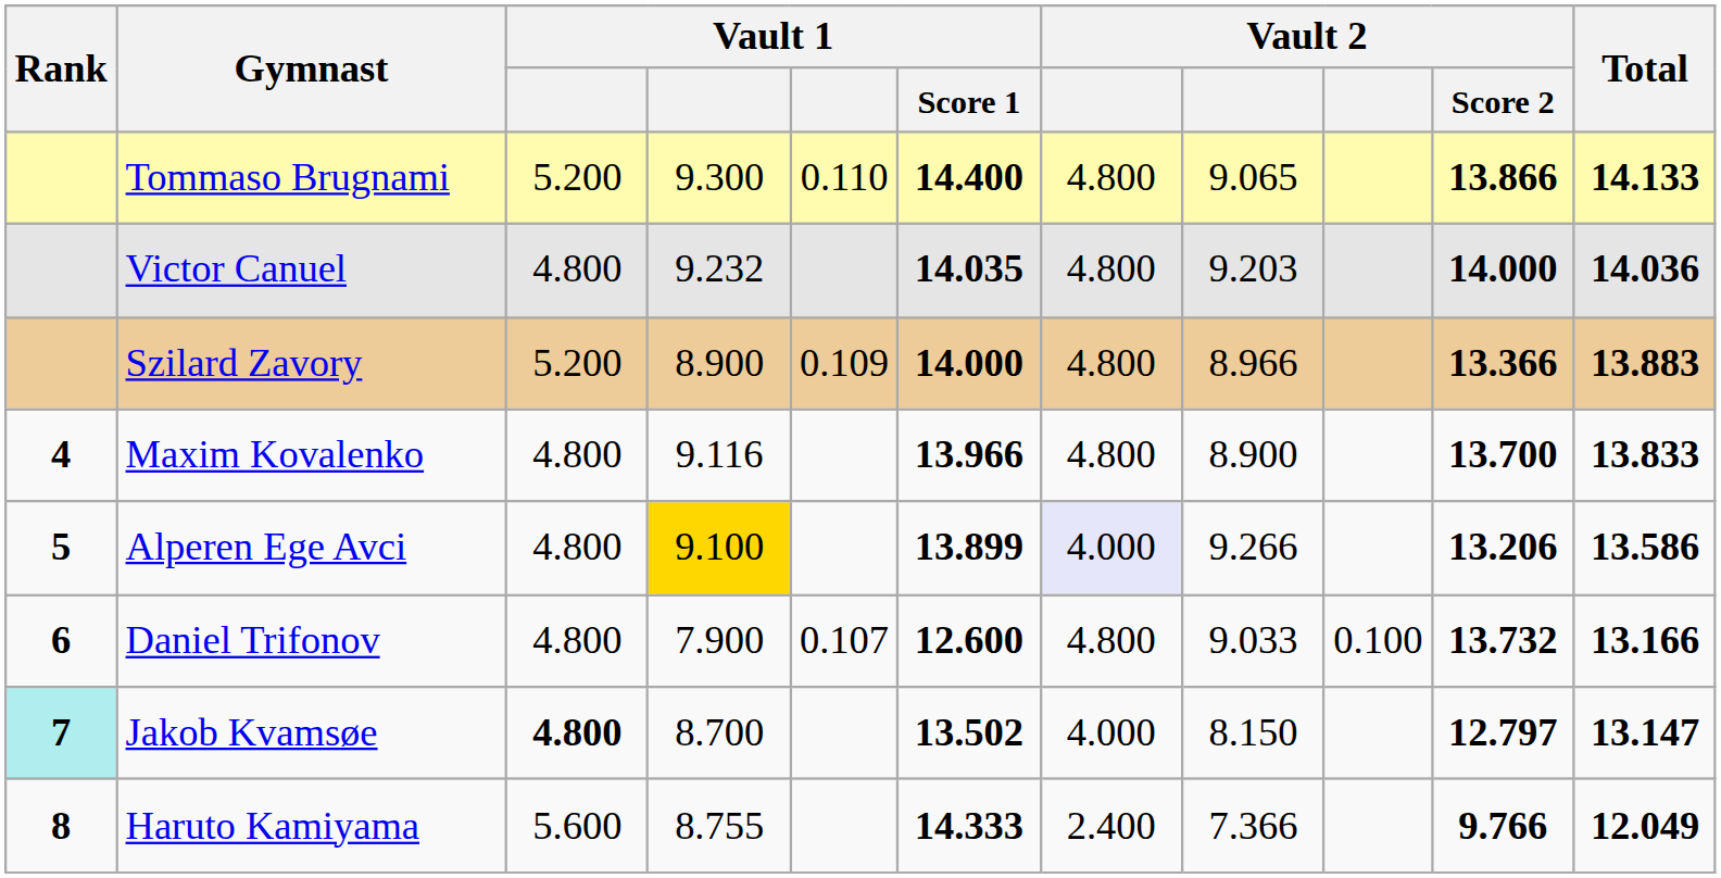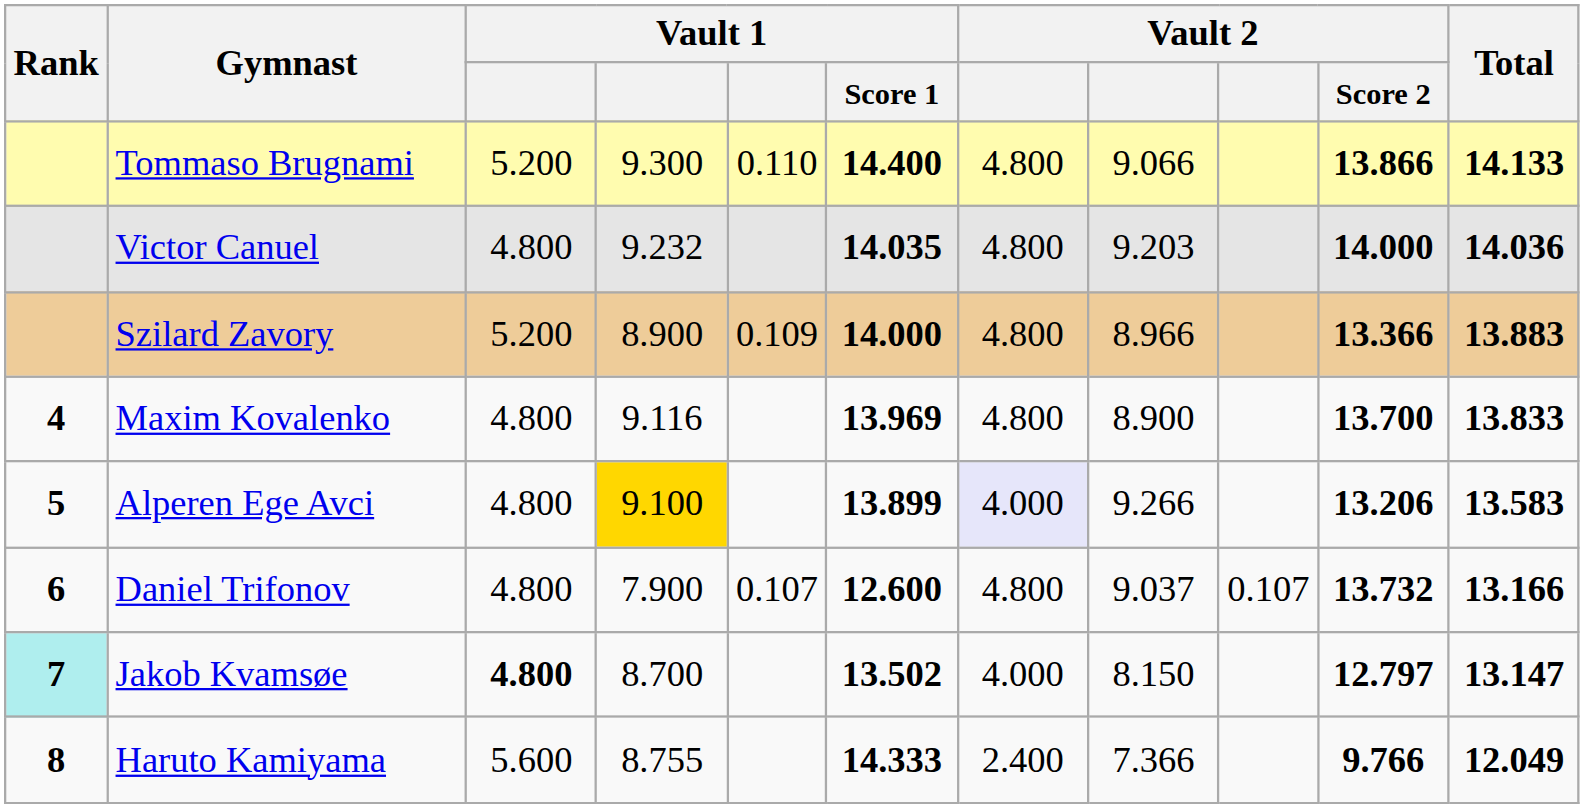 <table style="text-align:center;" class="wikitable sortable">
 <tr>
 <th style="width:15px;" rowspan="2">Rank</th>
 <th style="width:150px;" rowspan="2">Gymnast</th>
 <th colspan="4">Vault 1</th>
 <th colspan="4">Vault 2</th>
 <th style="width:50px;" rowspan="2">Total</th>
 </tr>
 <tr>
 <th style="width:50px;"><small></small></th>
 <th style="width:50px;"><small></small></th>
 <th style="width:20px;"><small></small></th>
 <th style="width:50px;"><small>Score 1</small></th>
 <th style="width:50px;"><small></small></th>
 <th style="width:50px;"><small></small></th>
 <th style="width:20px;"><small></small></th>
 <th style="width:50px;"><small>Score 2</small></th>
 </tr>
 <tr style="background:#fffcaf;">
 <td scope="row" style="text-align:center"><strong></strong></td>
 <td style="height:30px; text-align:left;"> <a href='#'>Tommaso Brugnami</a></td>
 <td>5.200</td>
 <td>9.300</td>
 <td>0.110</td>
 <td><strong>14.400</strong></td>
 <td>4.800</td>
-<td>9.065</td>
+<td>9.066</td>
 <td></td>
 <td><strong>13.866</strong></td>
 <td><strong>14.133</strong></td>
 </tr>
 <tr style="background:#e5e5e5;">
 <td scope="row" style="text-align:center"><strong></strong></td>
 <td style="height:30px; text-align:left;"> <a href='#'>Victor Canuel</a></td>
 <td>4.800</td>
 <td>9.232</td>
 <td></td>
 <td><strong>14.035</strong></td>
 <td>4.800</td>
 <td>9.203</td>
 <td></td>
 <td><strong>14.000</strong></td>
 <td><strong>14.036</strong></td>
 </tr>
 <tr style="background:#ec9;">
 <td scope="row" style="text-align:center"><strong></strong></td>
 <td style="height:30px; text-align:left;"> <a href='#'>Szilard Zavory</a></td>
 <td>5.200</td>
 <td>8.900</td>
 <td>0.109</td>
 <td><strong>14.000</strong></td>
 <td>4.800</td>
 <td>8.966</td>
 <td></td>
 <td><strong>13.366</strong></td>
 <td><strong>13.883</strong></td>
 </tr>
 <tr>
 <td scope="row" style="text-align:center"><strong>4</strong></td>
 <td style="height:30px; text-align:left;"> <a href='#'>Maxim Kovalenko</a></td>
 <td>4.800</td>
 <td>9.116</td>
 <td></td>
-<td><strong>13.966</strong></td>
+<td><strong>13.969</strong></td>
 <td>4.800</td>
 <td>8.900</td>
 <td></td>
 <td><strong>13.700</strong></td>
 <td><strong>13.833</strong></td>
 </tr>
 <tr>
 <td scope="row" style="text-align:center"><strong>5</strong></td>
 <td style="height:30px; text-align:left;"> <a href='#'>Alperen Ege Avci</a></td>
 <td>4.800</td>
 <td style="background: gold;">9.100</td>
 <td></td>
 <td><strong>13.899</strong></td>
 <td style="background: lavender;">4.000</td>
 <td>9.266</td>
 <td></td>
 <td><strong>13.206</strong></td>
-<td><strong>13.586</strong></td>
+<td><strong>13.583</strong></td>
 </tr>
 <tr>
 <td scope="row" style="text-align:center"><strong>6</strong></td>
 <td style="height:30px; text-align:left;"> <a href='#'>Daniel Trifonov</a></td>
 <td>4.800</td>
 <td>7.900</td>
 <td>0.107</td>
 <td><strong>12.600</strong></td>
 <td>4.800</td>
-<td>9.033</td>
-<td>0.100</td>
+<td>9.037</td>
+<td>0.107</td>
 <td><strong>13.732</strong></td>
 <td><strong>13.166</strong></td>
 </tr>
 <tr>
 <td scope="row" style="background: paleturquoise; text-align:center"><strong>7</strong></td>
 <td style="height:30px; text-align:left;"> <a href='#'>Jakob Kvamsøe</a></td>
 <td><strong>4.800</strong></td>
 <td>8.700</td>
 <td></td>
 <td><strong>13.502</strong></td>
 <td>4.000</td>
 <td>8.150</td>
 <td></td>
 <td><strong>12.797</strong></td>
 <td><strong>13.147</strong></td>
 </tr>
 <tr>
 <td scope="row" style="text-align:center"><strong>8</strong></td>
 <td style="height:30px; text-align:left;"> <a href='#'>Haruto Kamiyama</a></td>
 <td>5.600</td>
 <td>8.755</td>
 <td></td>
 <td><strong>14.333</strong></td>
 <td>2.400</td>
 <td>7.366</td>
 <td></td>
 <td><strong>9.766</strong></td>
 <td><strong>12.049</strong></td>
 </tr>
 </table>
